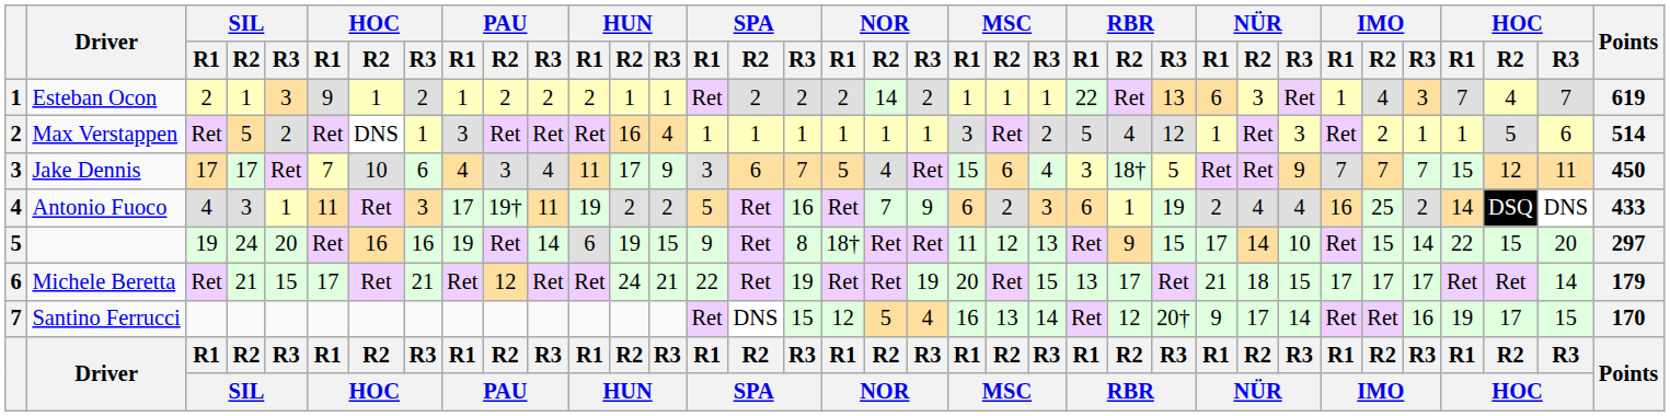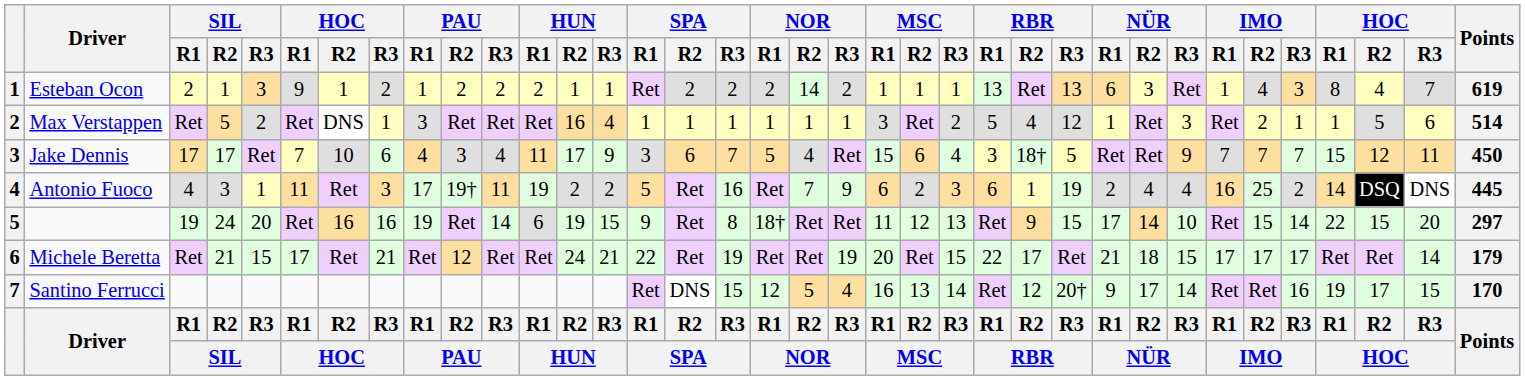 <table align=left| class="wikitable" style="font-size: 85%; text-align: center">
 <tr valign="top">
 <th rowspan="2" valign="middle"></th>
 <th rowspan="2" valign="middle">Driver</th>
 <th colspan=3><a href='#'>SIL</a><br></th>
 <th colspan=3><a href='#'>HOC</a><br></th>
 <th colspan=3><a href='#'>PAU</a><br></th>
 <th colspan=3><a href='#'>HUN</a><br></th>
 <th colspan=3><a href='#'>SPA</a><br></th>
 <th colspan=3><a href='#'>NOR</a><br></th>
 <th colspan=3><a href='#'>MSC</a><br></th>
 <th colspan=3><a href='#'>RBR</a><br></th>
 <th colspan=3><a href='#'>NÜR</a><br></th>
 <th colspan=3><a href='#'>IMO</a><br></th>
 <th colspan=3><a href='#'>HOC</a><br></th>
 <th rowspan="2" valign="middle">Points</th>
 </tr>
 <tr>
 <th>R1</th>
 <th>R2</th>
 <th>R3</th>
 <th>R1</th>
 <th>R2</th>
 <th>R3</th>
 <th>R1</th>
 <th>R2</th>
 <th>R3</th>
 <th>R1</th>
 <th>R2</th>
 <th>R3</th>
 <th>R1</th>
 <th>R2</th>
 <th>R3</th>
 <th>R1</th>
 <th>R2</th>
 <th>R3</th>
 <th>R1</th>
 <th>R2</th>
 <th>R3</th>
 <th>R1</th>
 <th>R2</th>
 <th>R3</th>
 <th>R1</th>
 <th>R2</th>
 <th>R3</th>
 <th>R1</th>
 <th>R2</th>
 <th>R3</th>
 <th>R1</th>
 <th>R2</th>
 <th>R3</th>
 </tr>
 <tr>
 <th>1</th>
 <td align=left> <a href='#'>Esteban Ocon</a></td>
 <td style="background:#FFFFBF;">2</td>
 <td style="background:#FFFFBF;">1</td>
 <td style="background:#FFDF9F;">3</td>
 <td style="background:#DFDFDF;">9</td>
 <td style="background:#FFFFBF;">1</td>
 <td style="background:#DFDFDF;">2</td>
 <td style="background:#FFFFBF;">1</td>
 <td style="background:#FFFFBF;">2</td>
 <td style="background:#FFFFBF;">2</td>
 <td style="background:#FFFFBF;">2</td>
 <td style="background:#FFFFBF;">1</td>
 <td style="background:#FFFFBF;">1</td>
 <td style="background:#EFCFFF;">Ret</td>
 <td style="background:#DFDFDF;">2</td>
 <td style="background:#DFDFDF;">2</td>
 <td style="background:#DFDFDF;">2</td>
 <td style="background:#DFFFDF;">14</td>
 <td style="background:#DFDFDF;">2</td>
 <td style="background:#FFFFBF;">1</td>
 <td style="background:#FFFFBF;">1</td>
 <td style="background:#FFFFBF;">1</td>
-<td style="background:#DFFFDF;">22</td>
+<td style="background:#DFFFDF;">13</td>
 <td style="background:#EFCFFF;">Ret</td>
 <td style="background:#FFDF9F;">13</td>
 <td style="background:#FFDF9F;">6</td>
 <td style="background:#FFFFBF;">3</td>
 <td style="background:#EFCFFF;">Ret</td>
 <td style="background:#FFFFBF;">1</td>
 <td style="background:#DFDFDF;">4</td>
 <td style="background:#FFDF9F;">3</td>
-<td style="background:#DFDFDF;">7</td>
+<td style="background:#DFDFDF;">8</td>
 <td style="background:#FFFFBF;">4</td>
 <td style="background:#DFDFDF;">7</td>
 <th>619</th>
 </tr>
 <tr>
 <th>2</th>
 <td align=left> <a href='#'>Max Verstappen</a></td>
 <td style="background:#EFCFFF;">Ret</td>
 <td style="background:#FFDF9F;">5</td>
 <td style="background:#DFDFDF;">2</td>
 <td style="background:#EFCFFF;">Ret</td>
 <td style="background:#FFFFFF;">DNS</td>
 <td style="background:#FFFFBF;">1</td>
 <td style="background:#DFDFDF;">3</td>
 <td style="background:#EFCFFF;">Ret</td>
 <td style="background:#EFCFFF;">Ret</td>
 <td style="background:#EFCFFF;">Ret</td>
 <td style="background:#FFDF9F;">16</td>
 <td style="background:#FFDF9F;">4</td>
 <td style="background:#FFFFBF;">1</td>
 <td style="background:#FFFFBF;">1</td>
 <td style="background:#FFFFBF;">1</td>
 <td style="background:#FFFFBF;">1</td>
 <td style="background:#FFFFBF;">1</td>
 <td style="background:#FFFFBF;">1</td>
 <td style="background:#DFDFDF;">3</td>
 <td style="background:#EFCFFF;">Ret</td>
 <td style="background:#DFDFDF;">2</td>
 <td style="background:#DFDFDF;">5</td>
 <td style="background:#DFDFDF;">4</td>
 <td style="background:#DFDFDF;">12</td>
 <td style="background:#FFFFBF;">1</td>
 <td style="background:#EFCFFF;">Ret</td>
 <td style="background:#FFFFBF;">3</td>
 <td style="background:#EFCFFF;">Ret</td>
 <td style="background:#FFFFBF;">2</td>
 <td style="background:#FFFFBF;">1</td>
 <td style="background:#FFFFBF;">1</td>
 <td style="background:#DFDFDF;">5</td>
 <td style="background:#FFFFBF;">6</td>
 <th>514</th>
 </tr>
 <tr>
 <th>3</th>
 <td align=left> <a href='#'>Jake Dennis</a></td>
 <td style="background:#FFDF9F;">17</td>
 <td style="background:#DFFFDF;">17</td>
 <td style="background:#EFCFFF;">Ret</td>
 <td style="background:#FFFFBF;">7</td>
 <td style="background:#DFDFDF;">10</td>
 <td style="background:#DFFFDF;">6</td>
 <td style="background:#FFDF9F;">4</td>
 <td style="background:#DFDFDF;">3</td>
 <td style="background:#DFDFDF;">4</td>
 <td style="background:#FFDF9F;">11</td>
 <td style="background:#DFFFDF;">17</td>
 <td style="background:#DFFFDF;">9</td>
 <td style="background:#DFDFDF;">3</td>
 <td style="background:#FFDF9F;">6</td>
 <td style="background:#FFDF9F;">7</td>
 <td style="background:#FFDF9F;">5</td>
 <td style="background:#DFDFDF;">4</td>
 <td style="background:#EFCFFF;">Ret</td>
 <td style="background:#DFFFDF;">15</td>
 <td style="background:#FFDF9F;">6</td>
 <td style="background:#DFFFDF;">4</td>
 <td style="background:#FFFFBF;">3</td>
 <td style="background:#DFFFDF;">18†</td>
 <td style="background:#FFFFBF;">5</td>
 <td style="background:#EFCFFF;">Ret</td>
 <td style="background:#EFCFFF;">Ret</td>
 <td style="background:#FFDF9F;">9</td>
 <td style="background:#DFDFDF;">7</td>
 <td style="background:#FFDF9F;">7</td>
 <td style="background:#DFFFDF;">7</td>
 <td style="background:#DFFFDF;">15</td>
 <td style="background:#FFDF9F;">12</td>
 <td style="background:#FFDF9F;">11</td>
 <th>450</th>
 </tr>
 <tr>
 <th>4</th>
 <td align=left> <a href='#'>Antonio Fuoco</a></td>
 <td style="background:#DFDFDF;">4</td>
 <td style="background:#DFDFDF;">3</td>
 <td style="background:#FFFFBF;">1</td>
 <td style="background:#FFDF9F;">11</td>
 <td style="background:#EFCFFF;">Ret</td>
 <td style="background:#FFDF9F;">3</td>
 <td style="background:#DFFFDF;">17</td>
 <td style="background:#DFFFDF;">19†</td>
 <td style="background:#FFDF9F;">11</td>
 <td style="background:#DFFFDF;">19</td>
 <td style="background:#DFDFDF;">2</td>
 <td style="background:#DFDFDF;">2</td>
 <td style="background:#FFDF9F;">5</td>
 <td style="background:#EFCFFF;">Ret</td>
 <td style="background:#DFFFDF;">16</td>
 <td style="background:#EFCFFF;">Ret</td>
 <td style="background:#DFFFDF;">7</td>
 <td style="background:#DFFFDF;">9</td>
 <td style="background:#FFDF9F;">6</td>
 <td style="background:#DFDFDF;">2</td>
 <td style="background:#FFDF9F;">3</td>
 <td style="background:#FFDF9F;">6</td>
 <td style="background:#FFFFBF;">1</td>
 <td style="background:#DFFFDF;">19</td>
 <td style="background:#DFDFDF;">2</td>
 <td style="background:#DFDFDF;">4</td>
 <td style="background:#DFDFDF;">4</td>
 <td style="background:#FFDF9F;">16</td>
 <td style="background:#DFFFDF;">25</td>
 <td style="background:#DFDFDF;">2</td>
 <td style="background:#FFDF9F;">14</td>
 <td style="background:black; color:white;">DSQ</td>
 <td style="background:#FFFFFF;">DNS</td>
-<th>433</th>
+<th>445</th>
 </tr>
 <tr>
 <th>5</th>
 <td align=left></td>
 <td style="background:#DFFFDF;">19</td>
 <td style="background:#DFFFDF;">24</td>
 <td style="background:#DFFFDF;">20</td>
 <td style="background:#EFCFFF;">Ret</td>
 <td style="background:#FFDF9F;">16</td>
 <td style="background:#DFFFDF;">16</td>
 <td style="background:#DFFFDF;">19</td>
 <td style="background:#EFCFFF;">Ret</td>
 <td style="background:#DFFFDF;">14</td>
 <td style="background:#DFDFDF;">6</td>
 <td style="background:#DFFFDF;">19</td>
 <td style="background:#DFFFDF;">15</td>
 <td style="background:#DFFFDF;">9</td>
 <td style="background:#EFCFFF;">Ret</td>
 <td style="background:#DFFFDF;">8</td>
 <td style="background:#DFFFDF;">18†</td>
 <td style="background:#EFCFFF;">Ret</td>
 <td style="background:#EFCFFF;">Ret</td>
 <td style="background:#DFFFDF;">11</td>
 <td style="background:#DFFFDF;">12</td>
 <td style="background:#DFFFDF;">13</td>
 <td style="background:#EFCFFF;">Ret</td>
 <td style="background:#FFDF9F;">9</td>
 <td style="background:#DFFFDF;">15</td>
 <td style="background:#DFFFDF;">17</td>
 <td style="background:#FFDF9F;">14</td>
 <td style="background:#DFFFDF;">10</td>
 <td style="background:#EFCFFF;">Ret</td>
 <td style="background:#DFFFDF;">15</td>
 <td style="background:#DFFFDF;">14</td>
 <td style="background:#DFFFDF;">22</td>
 <td style="background:#DFFFDF;">15</td>
 <td style="background:#DFFFDF;">20</td>
 <th>297</th>
 </tr>
 <tr>
 <th>6</th>
 <td align=left> <a href='#'>Michele Beretta</a></td>
 <td style="background:#EFCFFF;">Ret</td>
 <td style="background:#DFFFDF;">21</td>
 <td style="background:#DFFFDF;">15</td>
 <td style="background:#DFFFDF;">17</td>
 <td style="background:#EFCFFF;">Ret</td>
 <td style="background:#DFFFDF;">21</td>
 <td style="background:#EFCFFF;">Ret</td>
 <td style="background:#FFDF9F;">12</td>
 <td style="background:#EFCFFF;">Ret</td>
 <td style="background:#EFCFFF;">Ret</td>
 <td style="background:#DFFFDF;">24</td>
 <td style="background:#DFFFDF;">21</td>
 <td style="background:#DFFFDF;">22</td>
 <td style="background:#EFCFFF;">Ret</td>
 <td style="background:#DFFFDF;">19</td>
 <td style="background:#EFCFFF;">Ret</td>
 <td style="background:#EFCFFF;">Ret</td>
 <td style="background:#DFFFDF;">19</td>
 <td style="background:#DFFFDF;">20</td>
 <td style="background:#EFCFFF;">Ret</td>
 <td style="background:#DFFFDF;">15</td>
-<td style="background:#DFFFDF;">13</td>
+<td style="background:#DFFFDF;">22</td>
 <td style="background:#DFFFDF;">17</td>
 <td style="background:#EFCFFF;">Ret</td>
 <td style="background:#DFFFDF;">21</td>
 <td style="background:#DFFFDF;">18</td>
 <td style="background:#DFFFDF;">15</td>
 <td style="background:#DFFFDF;">17</td>
 <td style="background:#DFFFDF;">17</td>
 <td style="background:#DFFFDF;">17</td>
 <td style="background:#EFCFFF;">Ret</td>
 <td style="background:#EFCFFF;">Ret</td>
 <td style="background:#DFFFDF;">14</td>
 <th>179</th>
 </tr>
 <tr>
 <th>7</th>
 <td align=left> <a href='#'>Santino Ferrucci</a></td>
 <td></td>
 <td></td>
 <td></td>
 <td></td>
 <td></td>
 <td></td>
 <td></td>
 <td></td>
 <td></td>
 <td></td>
 <td></td>
 <td></td>
 <td style="background:#EFCFFF;">Ret</td>
 <td style="background:#FFFFFF;">DNS</td>
 <td style="background:#DFFFDF;">15</td>
 <td style="background:#DFFFDF;">12</td>
 <td style="background:#FFDF9F;">5</td>
 <td style="background:#FFDF9F;">4</td>
 <td style="background:#DFFFDF;">16</td>
 <td style="background:#DFFFDF;">13</td>
 <td style="background:#DFFFDF;">14</td>
 <td style="background:#EFCFFF;">Ret</td>
 <td style="background:#DFFFDF;">12</td>
 <td style="background:#DFFFDF;">20†</td>
 <td style="background:#DFFFDF;">9</td>
 <td style="background:#DFFFDF;">17</td>
 <td style="background:#DFFFDF;">14</td>
 <td style="background:#EFCFFF;">Ret</td>
 <td style="background:#EFCFFF;">Ret</td>
 <td style="background:#DFFFDF;">16</td>
 <td style="background:#DFFFDF;">19</td>
 <td style="background:#DFFFDF;">17</td>
 <td style="background:#DFFFDF;">15</td>
 <th>170</th>
 </tr>
 <tr>
 <th rowspan="2"></th>
 <th rowspan="2">Driver</th>
 <th>R1</th>
 <th>R2</th>
 <th>R3</th>
 <th>R1</th>
 <th>R2</th>
 <th>R3</th>
 <th>R1</th>
 <th>R2</th>
 <th>R3</th>
 <th>R1</th>
 <th>R2</th>
 <th>R3</th>
 <th>R1</th>
 <th>R2</th>
 <th>R3</th>
 <th>R1</th>
 <th>R2</th>
 <th>R3</th>
 <th>R1</th>
 <th>R2</th>
 <th>R3</th>
 <th>R1</th>
 <th>R2</th>
 <th>R3</th>
 <th>R1</th>
 <th>R2</th>
 <th>R3</th>
 <th>R1</th>
 <th>R2</th>
 <th>R3</th>
 <th>R1</th>
 <th>R2</th>
 <th>R3</th>
 <th rowspan="2">Points</th>
 </tr>
 <tr>
 <th colspan="3"><a href='#'>SIL</a><br></th>
 <th colspan="3"><a href='#'>HOC</a><br></th>
 <th colspan="3"><a href='#'>PAU</a><br></th>
 <th colspan="3"><a href='#'>HUN</a><br></th>
 <th colspan="3"><a href='#'>SPA</a><br></th>
 <th colspan="3"><a href='#'>NOR</a><br></th>
 <th colspan="3"><a href='#'>MSC</a><br></th>
 <th colspan="3"><a href='#'>RBR</a><br></th>
 <th colspan="3"><a href='#'>NÜR</a><br></th>
 <th colspan="3"><a href='#'>IMO</a><br></th>
 <th colspan="3"><a href='#'>HOC</a><br></th>
 </tr>
 </table>
